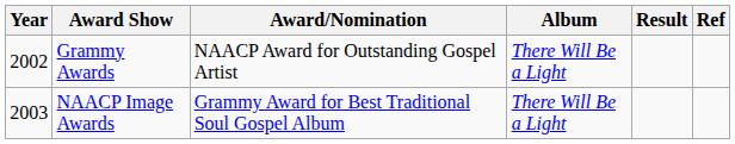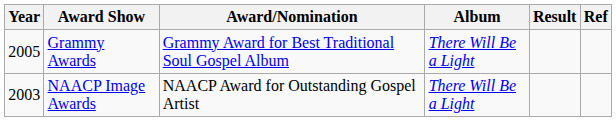 <table class="wikitable">
 <tr>
 <th>Year</th>
 <th>Award Show</th>
 <th>Award/Nomination</th>
 <th>Album</th>
 <th>Result</th>
 <th>Ref</th>
 </tr>
 <tr>
-<td>2002</td>
+<td>2005</td>
 <td><a href='#'>Grammy Awards</a></td>
-<td>NAACP Award for Outstanding Gospel Artist</td>
+<td><a href='#'>Grammy Award for Best Traditional Soul Gospel Album</a></td>
 <td><em><a href='#'>There Will Be a Light</a></em></td>
 <td></td>
 <td></td>
 </tr>
 <tr>
 <td>2003</td>
 <td><a href='#'>NAACP Image Awards</a></td>
-<td><a href='#'>Grammy Award for Best Traditional Soul Gospel Album</a></td>
+<td>NAACP Award for Outstanding Gospel Artist</td>
 <td><em><a href='#'>There Will Be a Light</a></em></td>
 <td></td>
 <td></td>
 </tr>
 </table>
